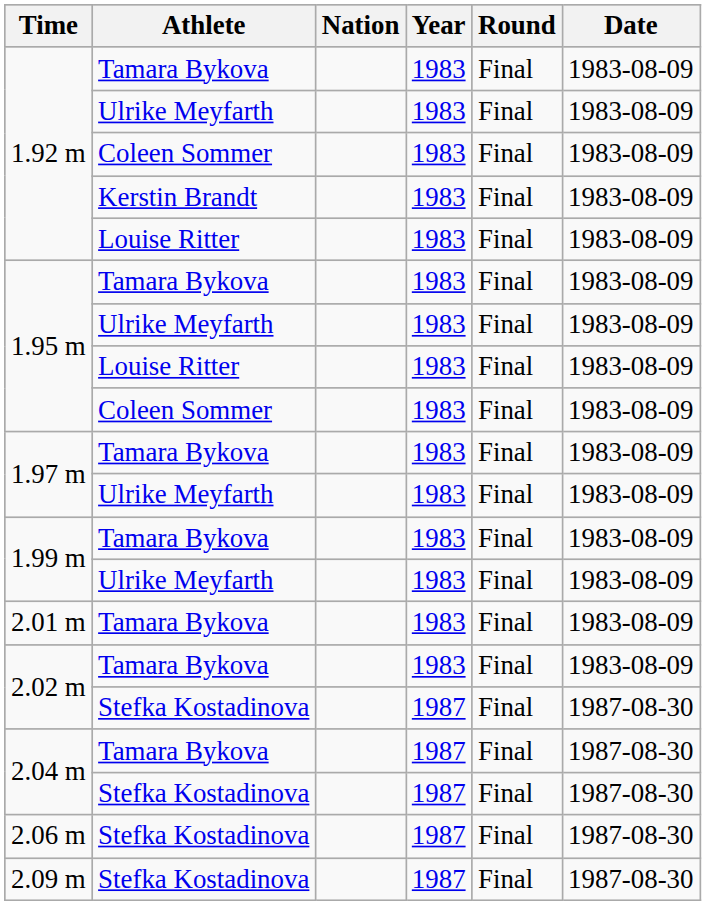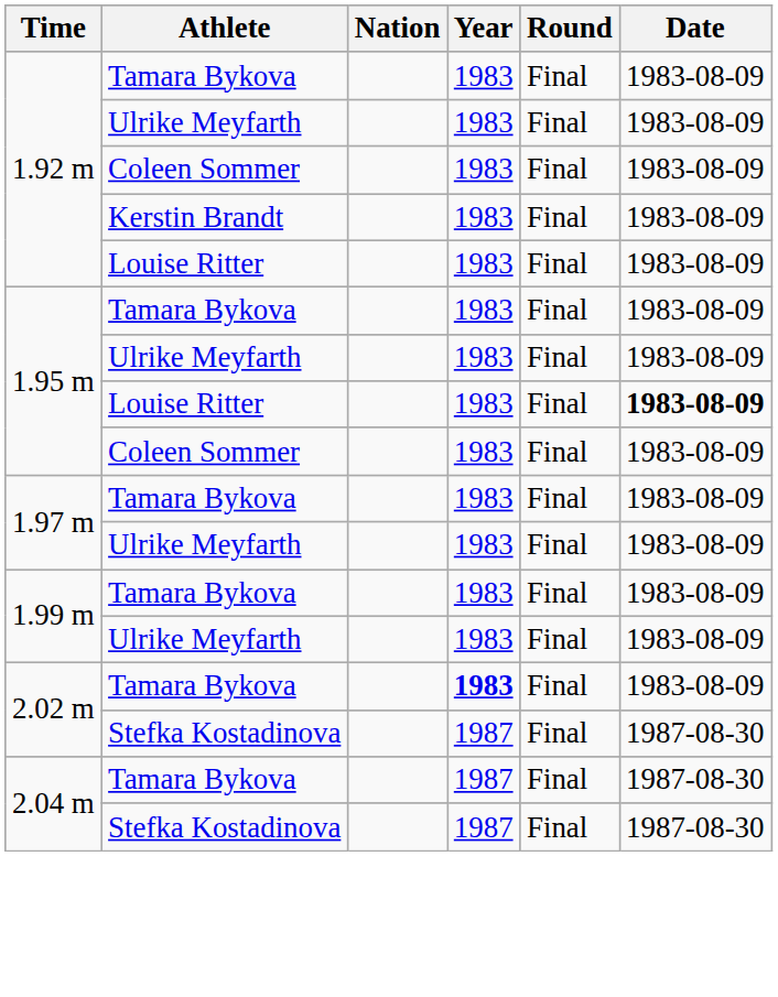 <table class="wikitable sortable">
 <tr>
 <th>Time</th>
 <th>Athlete</th>
 <th>Nation</th>
 <th>Year</th>
 <th>Round</th>
 <th>Date</th>
 </tr>
 <tr>
 <td rowspan="5">1.92 m</td>
 <td align="left"><a href='#'>Tamara Bykova</a></td>
 <td align="left"></td>
 <td><a href='#'>1983</a></td>
 <td>Final</td>
 <td>1983-08-09</td>
 </tr>
 <tr>
 <td><a href='#'>Ulrike Meyfarth</a></td>
 <td></td>
 <td><a href='#'>1983</a></td>
 <td>Final</td>
 <td>1983-08-09</td>
 </tr>
 <tr>
 <td><a href='#'>Coleen Sommer</a></td>
 <td></td>
 <td><a href='#'>1983</a></td>
 <td>Final</td>
 <td>1983-08-09</td>
 </tr>
 <tr>
 <td><a href='#'>Kerstin Brandt</a></td>
 <td></td>
 <td><a href='#'>1983</a></td>
 <td>Final</td>
 <td>1983-08-09</td>
 </tr>
 <tr>
 <td><a href='#'>Louise Ritter</a></td>
 <td></td>
 <td><a href='#'>1983</a></td>
 <td>Final</td>
 <td>1983-08-09</td>
 </tr>
 <tr>
 <td rowspan="4">1.95 m</td>
 <td align="left"><a href='#'>Tamara Bykova</a></td>
 <td align="left"></td>
 <td><a href='#'>1983</a></td>
 <td>Final</td>
 <td>1983-08-09</td>
 </tr>
 <tr>
 <td><a href='#'>Ulrike Meyfarth</a></td>
 <td></td>
 <td><a href='#'>1983</a></td>
 <td>Final</td>
 <td>1983-08-09</td>
 </tr>
 <tr>
 <td><a href='#'>Louise Ritter</a></td>
 <td></td>
 <td><a href='#'>1983</a></td>
 <td>Final</td>
-<td>1983-08-09</td>
+<td><strong>1983-08-09</strong></td>
 </tr>
 <tr>
 <td align="left"><a href='#'>Coleen Sommer</a></td>
 <td align="left"></td>
 <td><a href='#'>1983</a></td>
 <td>Final</td>
 <td>1983-08-09</td>
 </tr>
 <tr>
 <td rowspan="2">1.97 m</td>
 <td><a href='#'>Tamara Bykova</a></td>
 <td></td>
 <td><a href='#'>1983</a></td>
 <td>Final</td>
 <td>1983-08-09</td>
 </tr>
 <tr>
 <td align="left"><a href='#'>Ulrike Meyfarth</a></td>
 <td align="left"></td>
 <td><a href='#'>1983</a></td>
 <td>Final</td>
 <td>1983-08-09</td>
 </tr>
 <tr>
 <td rowspan="2">1.99 m</td>
 <td><a href='#'>Tamara Bykova</a></td>
 <td></td>
 <td><a href='#'>1983</a></td>
 <td>Final</td>
 <td>1983-08-09</td>
 </tr>
 <tr>
 <td><a href='#'>Ulrike Meyfarth</a></td>
 <td></td>
 <td><a href='#'>1983</a></td>
 <td>Final</td>
 <td>1983-08-09</td>
 </tr>
 <tr>
-<td>2.01 m</td>
-<td><a href='#'>Tamara Bykova</a></td>
-<td></td>
-<td><a href='#'>1983</a></td>
-<td>Final</td>
-<td>1983-08-09</td>
-</tr>
-<tr>
 <td rowspan="2">2.02 m</td>
 <td><a href='#'>Tamara Bykova</a></td>
 <td></td>
-<td><a href='#'>1983</a></td>
+<td><strong><a href='#'>1983</a></strong></td>
 <td>Final</td>
 <td>1983-08-09</td>
 </tr>
 <tr>
 <td align="left"><a href='#'>Stefka Kostadinova</a></td>
 <td align="left"></td>
 <td><a href='#'>1987</a></td>
 <td>Final</td>
 <td>1987-08-30</td>
 </tr>
 <tr>
 <td rowspan="2">2.04 m</td>
 <td><a href='#'>Tamara Bykova</a></td>
 <td></td>
 <td><a href='#'>1987</a></td>
 <td>Final</td>
 <td>1987-08-30</td>
 </tr>
 <tr>
 <td><a href='#'>Stefka Kostadinova</a></td>
 <td></td>
 <td><a href='#'>1987</a></td>
 <td>Final</td>
 <td>1987-08-30</td>
 </tr>
-<tr>
-<td>2.06 m</td>
-<td><a href='#'>Stefka Kostadinova</a></td>
-<td></td>
-<td><a href='#'>1987</a></td>
-<td>Final</td>
-<td>1987-08-30</td>
-</tr>
-<tr>
-<td>2.09 m</td>
-<td><a href='#'>Stefka Kostadinova</a></td>
-<td></td>
-<td><a href='#'>1987</a></td>
-<td>Final</td>
-<td>1987-08-30</td>
-</tr>
 </table>
